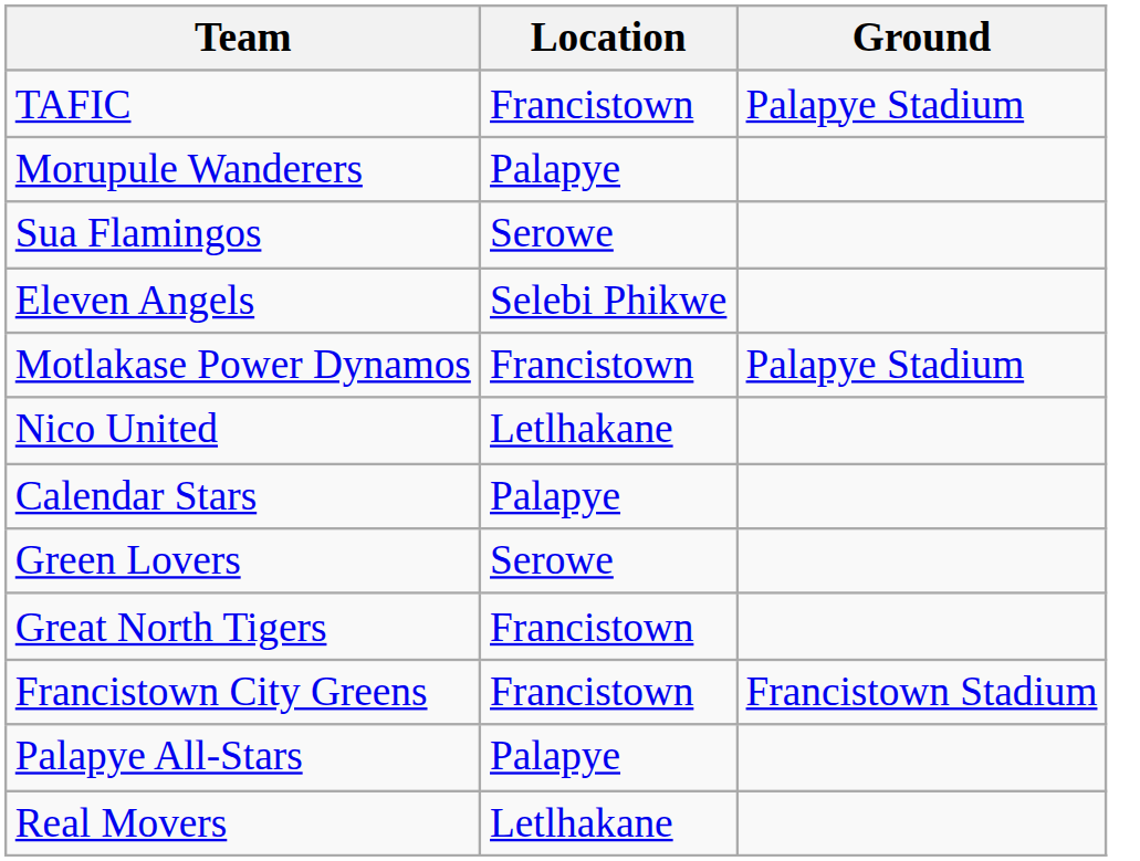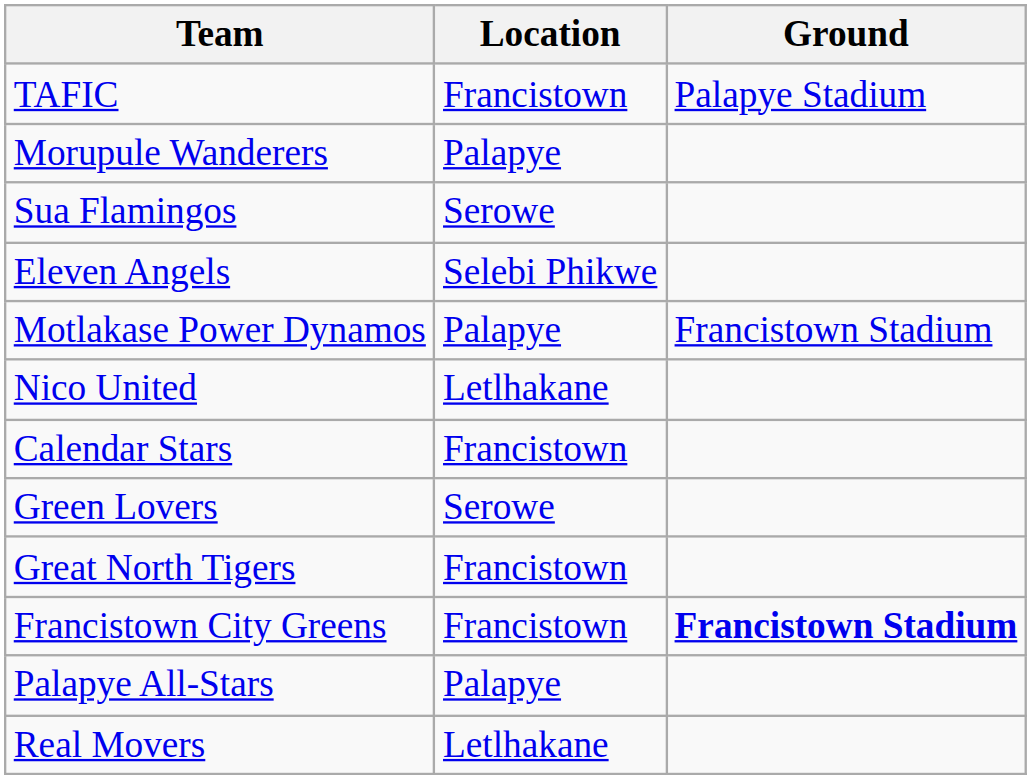 <table class="wikitable sortable">
 <tr>
 <th>Team</th>
 <th>Location</th>
 <th>Ground</th>
 </tr>
 <tr>
 <td><a href='#'>TAFIC</a></td>
 <td><a href='#'>Francistown</a></td>
 <td><a href='#'>Palapye Stadium</a></td>
 </tr>
 <tr>
 <td><a href='#'>Morupule Wanderers</a></td>
 <td><a href='#'>Palapye</a></td>
 <td></td>
 </tr>
 <tr>
 <td><a href='#'>Sua Flamingos</a></td>
 <td><a href='#'>Serowe</a></td>
 <td></td>
 </tr>
 <tr>
 <td><a href='#'>Eleven Angels</a></td>
 <td><a href='#'>Selebi Phikwe</a></td>
 <td></td>
 </tr>
 <tr>
 <td><a href='#'>Motlakase Power Dynamos</a></td>
-<td><a href='#'>Francistown</a></td>
-<td><a href='#'>Palapye Stadium</a></td>
+<td><a href='#'>Palapye</a></td>
+<td><a href='#'>Francistown Stadium</a></td>
 </tr>
 <tr>
 <td><a href='#'>Nico United</a></td>
 <td><a href='#'>Letlhakane</a></td>
 <td></td>
 </tr>
 <tr>
 <td><a href='#'>Calendar Stars</a></td>
-<td><a href='#'>Palapye</a></td>
+<td><a href='#'>Francistown</a></td>
 <td></td>
 </tr>
 <tr>
 <td><a href='#'>Green Lovers</a></td>
 <td><a href='#'>Serowe</a></td>
 <td></td>
 </tr>
 <tr>
 <td><a href='#'>Great North Tigers</a></td>
 <td><a href='#'>Francistown</a></td>
 <td></td>
 </tr>
 <tr>
 <td><a href='#'>Francistown City Greens</a></td>
 <td><a href='#'>Francistown</a></td>
-<td><a href='#'>Francistown Stadium</a></td>
+<td><strong><a href='#'>Francistown Stadium</a></strong></td>
 </tr>
 <tr>
 <td><a href='#'>Palapye All-Stars</a></td>
 <td><a href='#'>Palapye</a></td>
 <td></td>
 </tr>
 <tr>
 <td><a href='#'>Real Movers</a></td>
 <td><a href='#'>Letlhakane</a></td>
 <td></td>
 </tr>
 <tr>
 </tr>
 </table>
